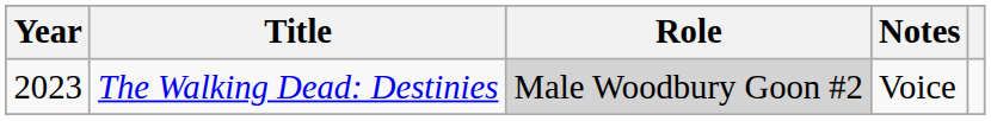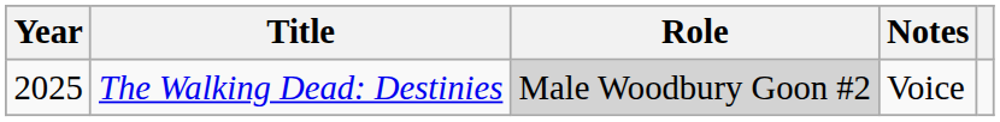 <table class="wikitable sortable">
 <tr>
 <th>Year</th>
 <th>Title</th>
 <th>Role</th>
 <th>Notes</th>
 <th></th>
 </tr>
 <tr>
-<td>2023</td>
+<td>2025</td>
 <td><em><a href='#'>The Walking Dead: Destinies</a></em></td>
 <td style="background: lightgrey;">Male Woodbury Goon #2</td>
 <td>Voice</td>
 <td></td>
 </tr>
 </table>
